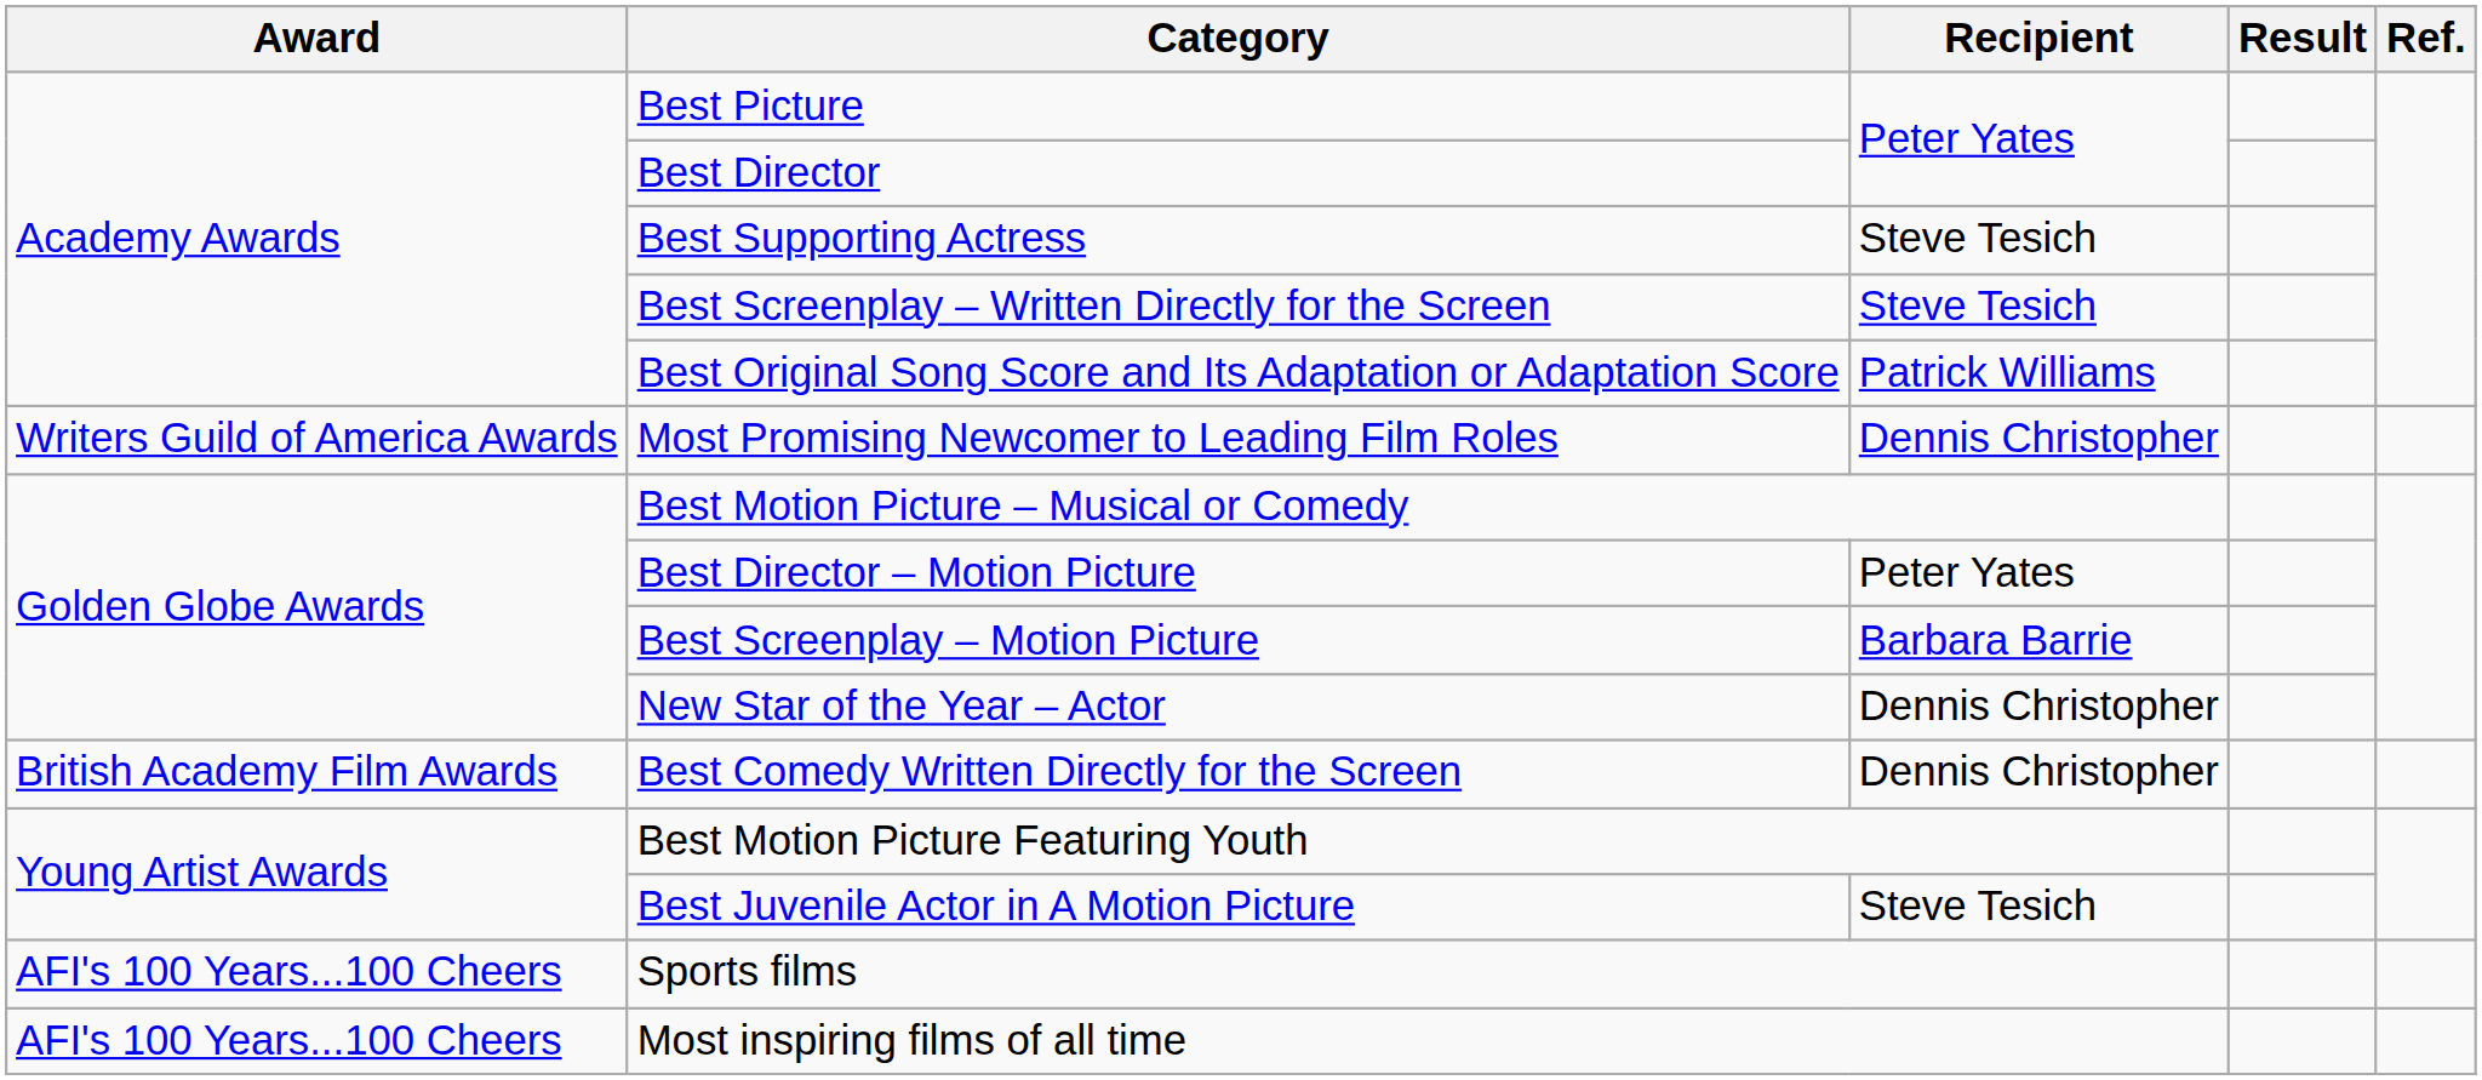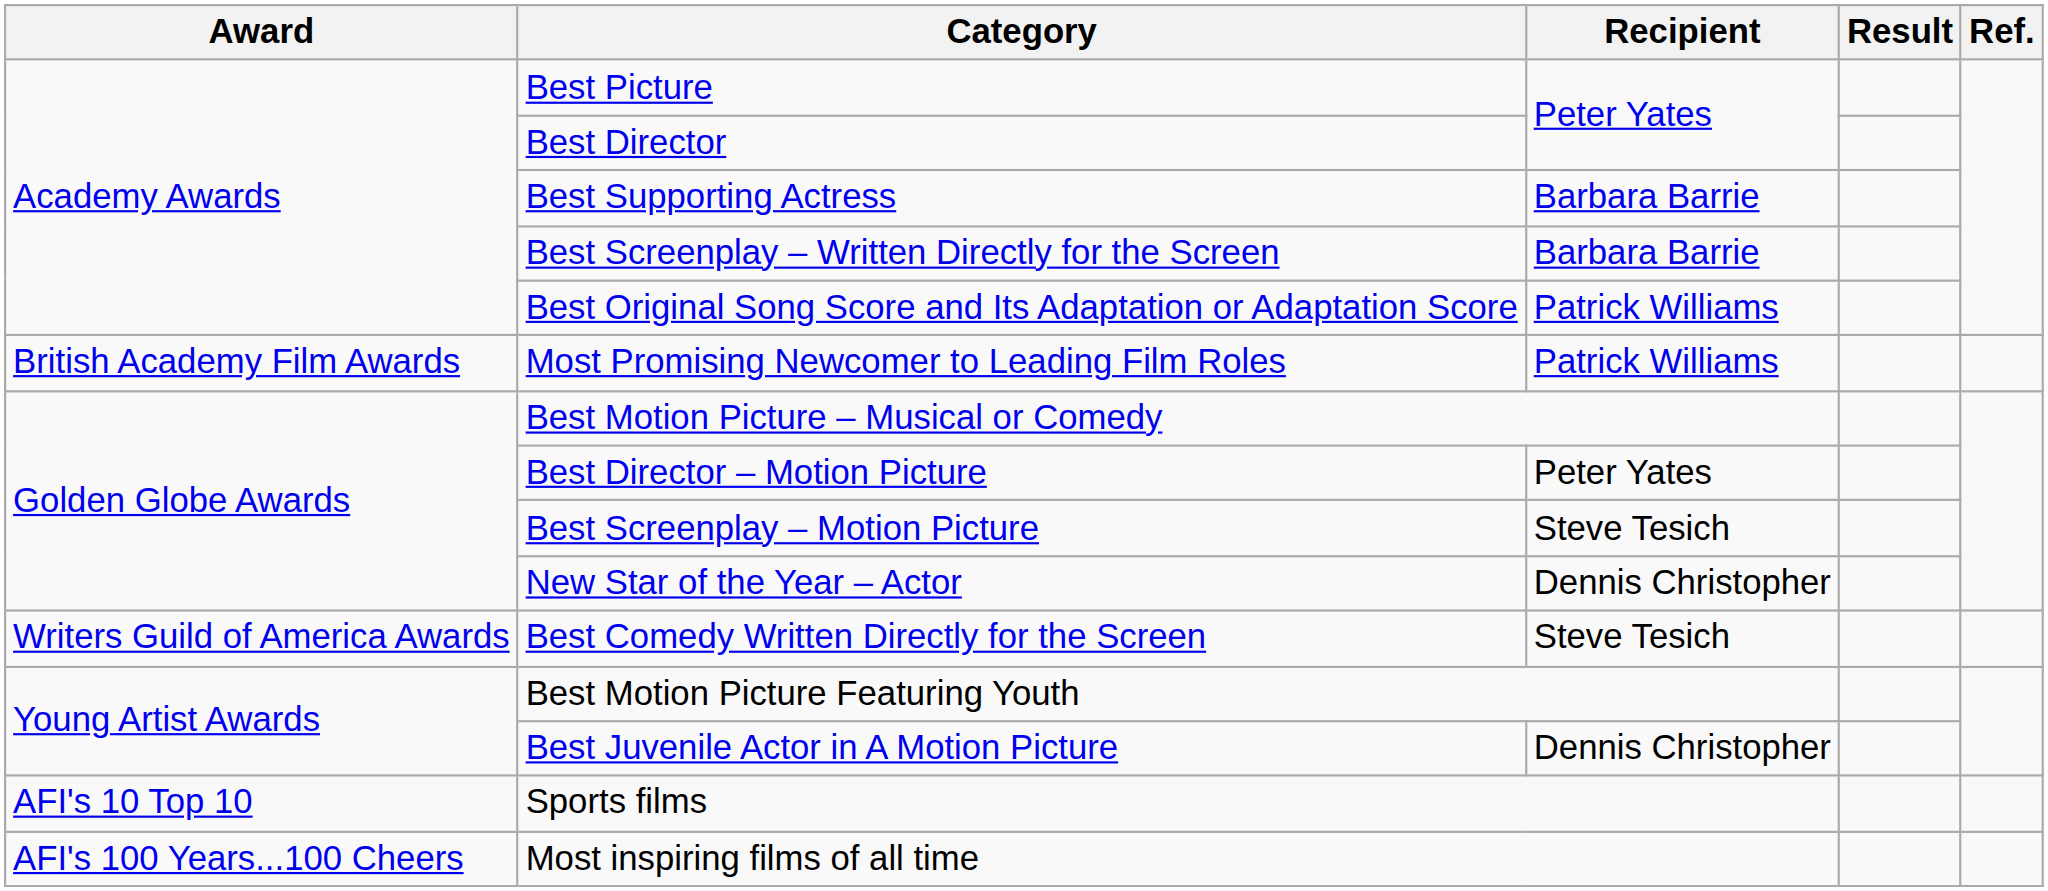 <table class="wikitable">
 <tr>
 <th>Award</th>
 <th>Category</th>
 <th>Recipient</th>
 <th>Result</th>
 <th>Ref.</th>
 </tr>
 <tr>
 <td rowspan="5"><a href='#'>Academy Awards</a></td>
 <td><a href='#'>Best Picture</a></td>
 <td rowspan="2"><a href='#'>Peter Yates</a></td>
 <td></td>
 <td rowspan="5"></td>
 </tr>
 <tr>
 <td><a href='#'>Best Director</a></td>
 <td></td>
 </tr>
 <tr>
 <td><a href='#'>Best Supporting Actress</a></td>
-<td>Steve Tesich</td>
+<td><a href='#'>Barbara Barrie</a></td>
 <td></td>
 </tr>
 <tr>
 <td><a href='#'>Best Screenplay – Written Directly for the Screen</a></td>
-<td><a href='#'>Steve Tesich</a></td>
+<td><a href='#'>Barbara Barrie</a></td>
 <td></td>
 </tr>
 <tr>
 <td><a href='#'>Best Original Song Score and Its Adaptation or Adaptation Score</a></td>
 <td><a href='#'>Patrick Williams</a></td>
 <td></td>
 </tr>
 <tr>
-<td><a href='#'>Writers Guild of America Awards</a></td>
+<td><a href='#'>British Academy Film Awards</a></td>
 <td><a href='#'>Most Promising Newcomer to Leading Film Roles</a></td>
-<td><a href='#'>Dennis Christopher</a></td>
+<td><a href='#'>Patrick Williams</a></td>
 <td></td>
 <td></td>
 </tr>
 <tr>
 <td rowspan="4"><a href='#'>Golden Globe Awards</a></td>
 <td colspan="2"><a href='#'>Best Motion Picture – Musical or Comedy</a></td>
 <td></td>
 <td rowspan="4"></td>
 </tr>
 <tr>
 <td><a href='#'>Best Director – Motion Picture</a></td>
 <td>Peter Yates</td>
 <td></td>
 </tr>
 <tr>
 <td><a href='#'>Best Screenplay – Motion Picture</a></td>
-<td><a href='#'>Barbara Barrie</a></td>
+<td>Steve Tesich</td>
 <td></td>
 </tr>
 <tr>
 <td><a href='#'>New Star of the Year – Actor</a></td>
 <td>Dennis Christopher</td>
 <td></td>
 </tr>
 <tr>
-<td><a href='#'>British Academy Film Awards</a></td>
+<td><a href='#'>Writers Guild of America Awards</a></td>
 <td><a href='#'>Best Comedy Written Directly for the Screen</a></td>
-<td>Dennis Christopher</td>
+<td>Steve Tesich</td>
 <td></td>
 <td></td>
 </tr>
 <tr>
 <td rowspan="2"><a href='#'>Young Artist Awards</a></td>
 <td colspan="2">Best Motion Picture Featuring Youth</td>
 <td></td>
 <td rowspan="2"></td>
 </tr>
 <tr>
 <td><a href='#'>Best Juvenile Actor in A Motion Picture</a></td>
-<td>Steve Tesich</td>
+<td>Dennis Christopher</td>
 <td></td>
 </tr>
 <tr>
-<td><a href='#'>AFI's 100 Years...100 Cheers</a></td>
+<td><a href='#'>AFI's 10 Top 10</a></td>
 <td colspan="2">Sports films</td>
 <td></td>
 <td></td>
 </tr>
 <tr>
 <td><a href='#'>AFI's 100 Years...100 Cheers</a></td>
 <td colspan="2">Most inspiring films of all time</td>
 <td></td>
 <td></td>
 </tr>
 </table>
